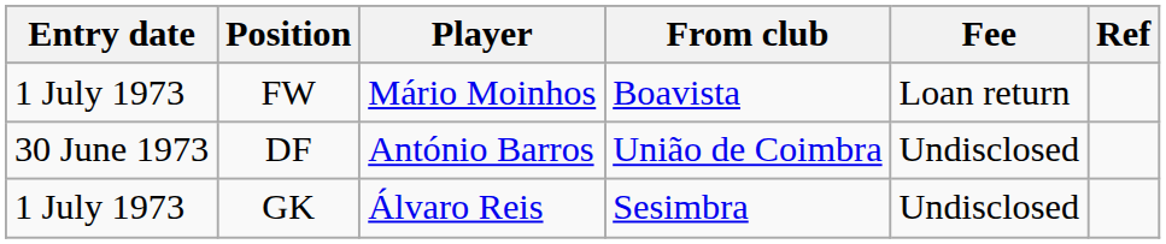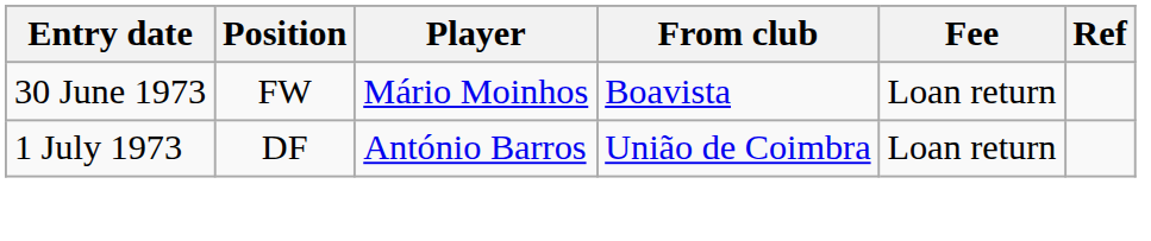 <table class="wikitable">
 <tr>
 <th><strong>Entry date</strong></th>
 <th><strong>Position</strong></th>
 <th><strong>Player</strong></th>
 <th><strong>From club</strong></th>
 <th><strong>Fee</strong></th>
 <th><strong>Ref</strong></th>
 </tr>
 <tr>
-<td>1 July 1973</td>
+<td>30 June 1973</td>
 <td style="text-align:center;">FW</td>
 <td style="text-align:left;"><a href='#'>Mário Moinhos</a></td>
 <td style="text-align:left;"><a href='#'>Boavista</a></td>
 <td>Loan return</td>
 <td></td>
 </tr>
 <tr>
-<td>30 June 1973</td>
+<td>1 July 1973</td>
 <td style="text-align:center;">DF</td>
 <td style="text-align:left;"><a href='#'>António Barros</a></td>
 <td style="text-align:left;"><a href='#'>União de Coimbra</a></td>
-<td>Undisclosed</td>
-<td></td>
-</tr>
-<tr>
-<td>1 July 1973</td>
-<td style="text-align:center;">GK</td>
-<td style="text-align:left;"><a href='#'>Álvaro Reis</a></td>
-<td style="text-align:left;"><a href='#'>Sesimbra</a></td>
-<td>Undisclosed</td>
+<td>Loan return</td>
 <td></td>
 </tr>
 </table>
